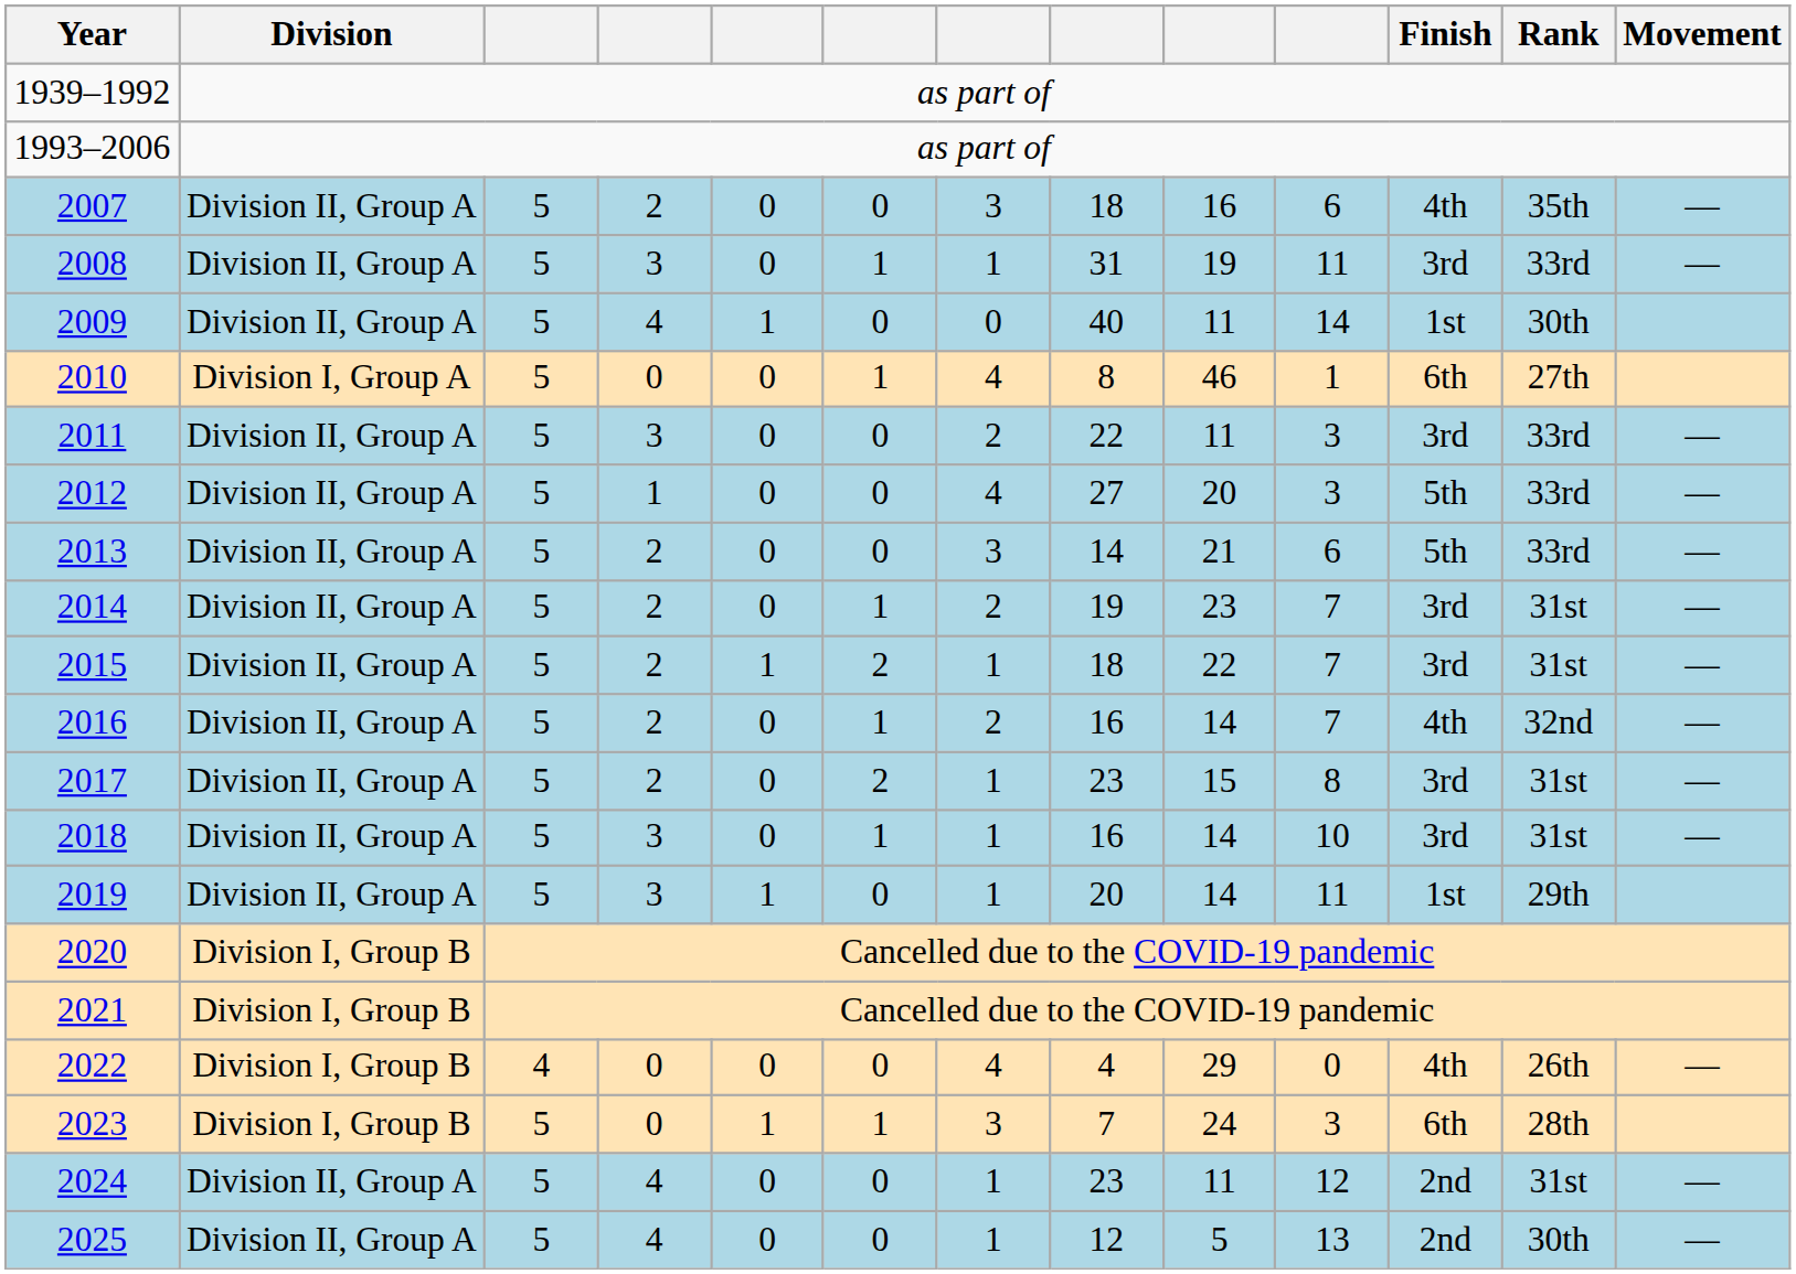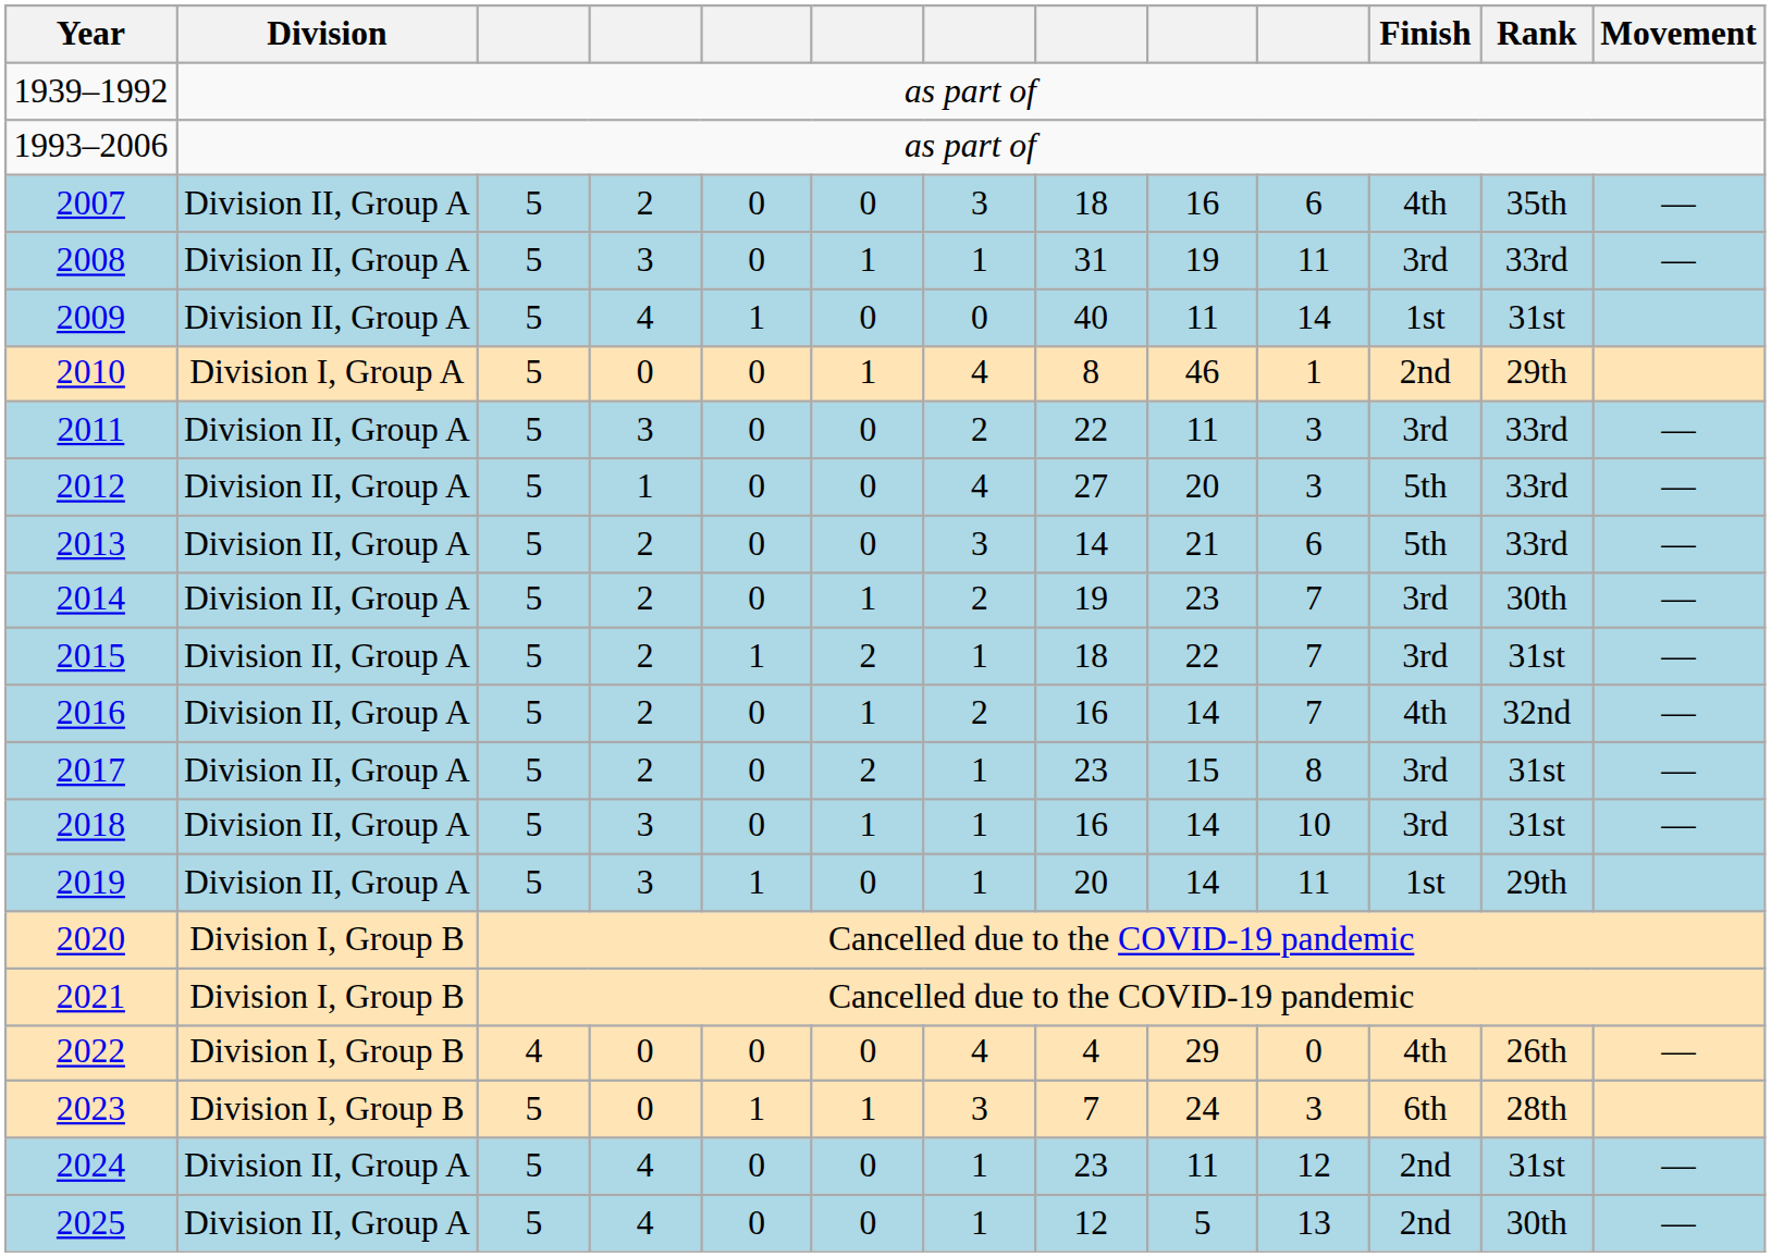 <table class="wikitable" style="text-align:center; font-size:90%;">
 <tr>
 <th>Year</th>
 <th>Division</th>
 <th width=40></th>
 <th width=40></th>
 <th width=40></th>
 <th width=40></th>
 <th width=40></th>
 <th width=40></th>
 <th width=40></th>
 <th width=40></th>
 <th width=40>Finish</th>
 <th width=40>Rank</th>
 <th>Movement</th>
 </tr>
 <tr>
 <td>1939–1992</td>
 <td colspan=12><em>as part of </em></td>
 </tr>
 <tr>
 <td>1993–2006</td>
 <td colspan=12><em>as part of </em></td>
 </tr>
 <tr style="background:lightblue">
 <td><a href='#'>2007</a></td>
 <td>Division II, Group A</td>
 <td>5</td>
 <td>2</td>
 <td>0</td>
 <td>0</td>
 <td>3</td>
 <td>18</td>
 <td>16</td>
 <td>6</td>
 <td>4th</td>
 <td>35th</td>
 <td>—</td>
 </tr>
 <tr style="background:lightblue">
 <td><a href='#'>2008</a></td>
 <td>Division II, Group A</td>
 <td>5</td>
 <td>3</td>
 <td>0</td>
 <td>1</td>
 <td>1</td>
 <td>31</td>
 <td>19</td>
 <td>11</td>
 <td>3rd</td>
 <td>33rd</td>
 <td>—</td>
 </tr>
 <tr style="background:lightblue">
 <td><a href='#'>2009</a></td>
 <td>Division II, Group A</td>
 <td>5</td>
 <td>4</td>
 <td>1</td>
 <td>0</td>
 <td>0</td>
 <td>40</td>
 <td>11</td>
 <td>14</td>
 <td>1st</td>
-<td>30th</td>
+<td>31st</td>
 <td></td>
 </tr>
 <tr style="background:moccasin">
 <td><a href='#'>2010</a></td>
 <td>Division I, Group A</td>
 <td>5</td>
 <td>0</td>
 <td>0</td>
 <td>1</td>
 <td>4</td>
 <td>8</td>
 <td>46</td>
 <td>1</td>
-<td>6th</td>
-<td>27th</td>
+<td>2nd</td>
+<td>29th</td>
 <td></td>
 </tr>
 <tr style="background:lightblue">
 <td><a href='#'>2011</a></td>
 <td>Division II, Group A</td>
 <td>5</td>
 <td>3</td>
 <td>0</td>
 <td>0</td>
 <td>2</td>
 <td>22</td>
 <td>11</td>
 <td>3</td>
 <td>3rd</td>
 <td>33rd</td>
 <td>—</td>
 </tr>
 <tr style="background:lightblue">
 <td><a href='#'>2012</a></td>
 <td>Division II, Group A</td>
 <td>5</td>
 <td>1</td>
 <td>0</td>
 <td>0</td>
 <td>4</td>
 <td>27</td>
 <td>20</td>
 <td>3</td>
 <td>5th</td>
 <td>33rd</td>
 <td>—</td>
 </tr>
 <tr style="background:lightblue">
 <td><a href='#'>2013</a></td>
 <td>Division II, Group A</td>
 <td>5</td>
 <td>2</td>
 <td>0</td>
 <td>0</td>
 <td>3</td>
 <td>14</td>
 <td>21</td>
 <td>6</td>
 <td>5th</td>
 <td>33rd</td>
 <td>—</td>
 </tr>
 <tr style="background:lightblue">
 <td><a href='#'>2014</a></td>
 <td>Division II, Group A</td>
 <td>5</td>
 <td>2</td>
 <td>0</td>
 <td>1</td>
 <td>2</td>
 <td>19</td>
 <td>23</td>
 <td>7</td>
 <td>3rd</td>
-<td>31st</td>
+<td>30th</td>
 <td>—</td>
 </tr>
 <tr style="background:lightblue">
 <td><a href='#'>2015</a></td>
 <td>Division II, Group A</td>
 <td>5</td>
 <td>2</td>
 <td>1</td>
 <td>2</td>
 <td>1</td>
 <td>18</td>
 <td>22</td>
 <td>7</td>
 <td>3rd</td>
 <td>31st</td>
 <td>—</td>
 </tr>
 <tr style="background:lightblue">
 <td><a href='#'>2016</a></td>
 <td>Division II, Group A</td>
 <td>5</td>
 <td>2</td>
 <td>0</td>
 <td>1</td>
 <td>2</td>
 <td>16</td>
 <td>14</td>
 <td>7</td>
 <td>4th</td>
 <td>32nd</td>
 <td>—</td>
 </tr>
 <tr style="background:lightblue">
 <td><a href='#'>2017</a></td>
 <td>Division II, Group A</td>
 <td>5</td>
 <td>2</td>
 <td>0</td>
 <td>2</td>
 <td>1</td>
 <td>23</td>
 <td>15</td>
 <td>8</td>
 <td>3rd</td>
 <td>31st</td>
 <td>—</td>
 </tr>
 <tr style="background:lightblue">
 <td><a href='#'>2018</a></td>
 <td>Division II, Group A</td>
 <td>5</td>
 <td>3</td>
 <td>0</td>
 <td>1</td>
 <td>1</td>
 <td>16</td>
 <td>14</td>
 <td>10</td>
 <td>3rd</td>
 <td>31st</td>
 <td>—</td>
 </tr>
 <tr style="background:lightblue">
 <td><a href='#'>2019</a></td>
 <td>Division II, Group A</td>
 <td>5</td>
 <td>3</td>
 <td>1</td>
 <td>0</td>
 <td>1</td>
 <td>20</td>
 <td>14</td>
 <td>11</td>
 <td>1st</td>
 <td>29th</td>
 <td></td>
 </tr>
 <tr style="background:moccasin">
 <td><a href='#'>2020</a></td>
 <td>Division I, Group B</td>
 <td colspan=11 align=center>Cancelled due to the <a href='#'>COVID-19 pandemic</a></td>
 </tr>
 <tr style="background:moccasin">
 <td><a href='#'>2021</a></td>
 <td>Division I, Group B</td>
 <td colspan=11 align=center>Cancelled due to the COVID-19 pandemic</td>
 </tr>
 <tr style="background:moccasin">
 <td><a href='#'>2022</a></td>
 <td>Division I, Group B</td>
 <td>4</td>
 <td>0</td>
 <td>0</td>
 <td>0</td>
 <td>4</td>
 <td>4</td>
 <td>29</td>
 <td>0</td>
 <td>4th</td>
 <td>26th</td>
 <td>—</td>
 </tr>
 <tr style="background:moccasin">
 <td><a href='#'>2023</a></td>
 <td>Division I, Group B</td>
 <td>5</td>
 <td>0</td>
 <td>1</td>
 <td>1</td>
 <td>3</td>
 <td>7</td>
 <td>24</td>
 <td>3</td>
 <td>6th</td>
 <td>28th</td>
 <td></td>
 </tr>
 <tr style="background:lightblue">
 <td><a href='#'>2024</a></td>
 <td>Division II, Group A</td>
 <td>5</td>
 <td>4</td>
 <td>0</td>
 <td>0</td>
 <td>1</td>
 <td>23</td>
 <td>11</td>
 <td>12</td>
 <td>2nd</td>
 <td>31st</td>
 <td>—</td>
 </tr>
 <tr style="background:lightblue">
 <td><a href='#'>2025</a></td>
 <td>Division II, Group A</td>
 <td>5</td>
 <td>4</td>
 <td>0</td>
 <td>0</td>
 <td>1</td>
 <td>12</td>
 <td>5</td>
 <td>13</td>
 <td>2nd</td>
 <td>30th</td>
 <td>—</td>
 </tr>
 </table>
